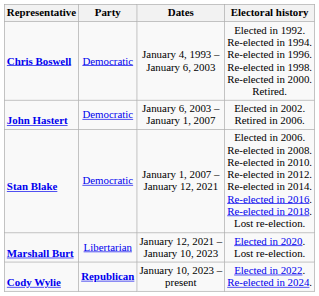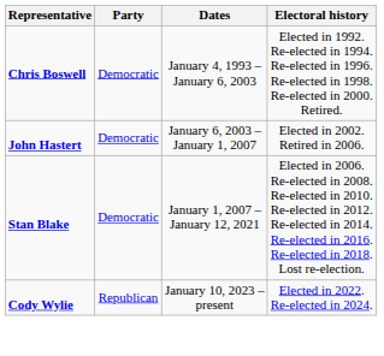 <table class=wikitable style="text-align:center">
 <tr>
 <th>Representative</th>
 <th>Party</th>
 <th>Dates</th>
 <th>Electoral history</th>
 </tr>
 <tr>
 <td align =left nowrap><strong><a href='#'>Chris Boswell</a></strong><br></td>
 <td><a href='#'>Democratic</a></td>
 <td>January 4, 1993 – <br> January 6, 2003</td>
 <td>Elected in 1992. <br> Re-elected in 1994. <br> Re-elected in 1996. <br> Re-elected in 1998. <br> Re-elected in 2000. <br> Retired.</td>
 </tr>
 <tr>
 <td align =left nowrap><br><strong><a href='#'>John Hastert</a></strong><br></td>
 <td><a href='#'>Democratic</a></td>
 <td>January 6, 2003 – <br> January 1, 2007</td>
 <td>Elected in 2002. <br> Retired  in 2006.</td>
 </tr>
 <tr>
 <td align =left nowrap><br><strong> <a href='#'>Stan Blake</a></strong><br></td>
 <td><a href='#'>Democratic</a></td>
 <td>January 1, 2007 – <br> January 12, 2021</td>
 <td>Elected in 2006. <br> Re-elected in 2008. <br> Re-elected in 2010. <br> Re-elected in 2012. <br> Re-elected in 2014. <br> <a href='#'>Re-elected in 2016</a>. <br> <a href='#'>Re-elected in 2018</a>. <br> Lost re-election.</td>
 </tr>
 <tr>
-<td align=left nowrap> <br> <strong><a href='#'>Marshall Burt</a></strong><br></td>
-<td><a href='#'>Libertarian</a></td>
-<td>January 12, 2021 – <br> January 10, 2023</td>
-<td><a href='#'>Elected in 2020</a>.<br> Lost re-election.</td>
-</tr>
-<tr>
 <td align=left nowrap><br> <strong><a href='#'>Cody Wylie</a></strong><br></td>
-<td><strong><a href='#'>Republican</a></strong></td>
+<td><a href='#'>Republican</a></td>
 <td>January 10, 2023 – <br> present</td>
 <td><a href='#'>Elected in 2022</a>. <br> <a href='#'>Re-elected in 2024</a>.</td>
 </tr>
 </table>
